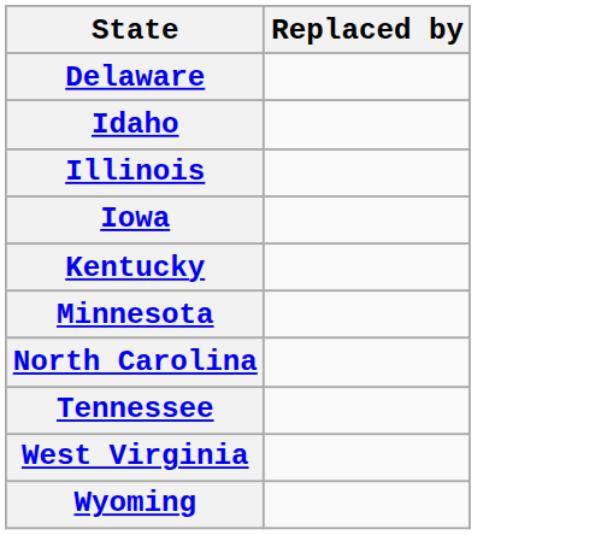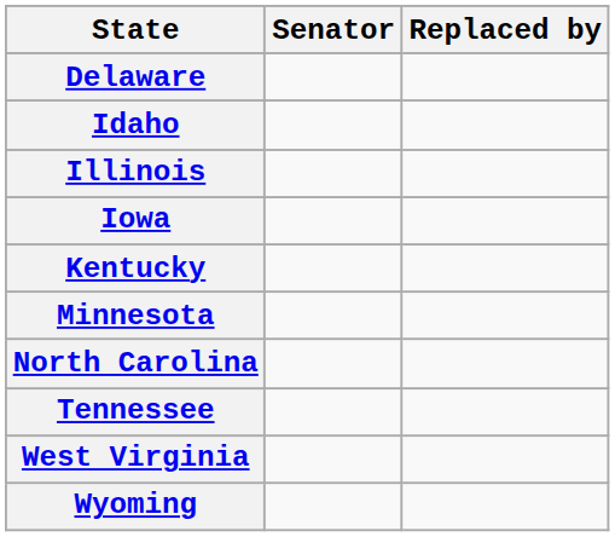 <table class="wikitable sortable plainrowheaders">
 <tr>
 <th scope="col">State</th>
+<th scope="col">Senator</th>
 <th scope="col">Replaced by</th>
 </tr>
 <tr>
 <th><a href='#'>Delaware</a></th>
 <td></td>
+<td></td>
 </tr>
 <tr>
 <th><a href='#'>Idaho</a></th>
+<td></td>
 <td></td>
 </tr>
 <tr>
 <th><a href='#'>Illinois</a></th>
 <td></td>
+<td></td>
 </tr>
 <tr>
 <th><a href='#'>Iowa</a></th>
+<td></td>
 <td></td>
 </tr>
 <tr>
 <th><a href='#'>Kentucky</a></th>
 <td></td>
+<td></td>
 </tr>
 <tr>
 <th><a href='#'>Minnesota</a></th>
+<td></td>
 <td></td>
 </tr>
 <tr>
 <th><a href='#'>North Carolina</a></th>
 <td></td>
+<td></td>
 </tr>
 <tr>
 <th><a href='#'>Tennessee</a></th>
+<td></td>
 <td></td>
 </tr>
 <tr>
 <th><a href='#'>West Virginia</a></th>
 <td></td>
+<td></td>
 </tr>
 <tr>
 <th><a href='#'>Wyoming</a></th>
 <td></td>
+<td></td>
 </tr>
 </table>
